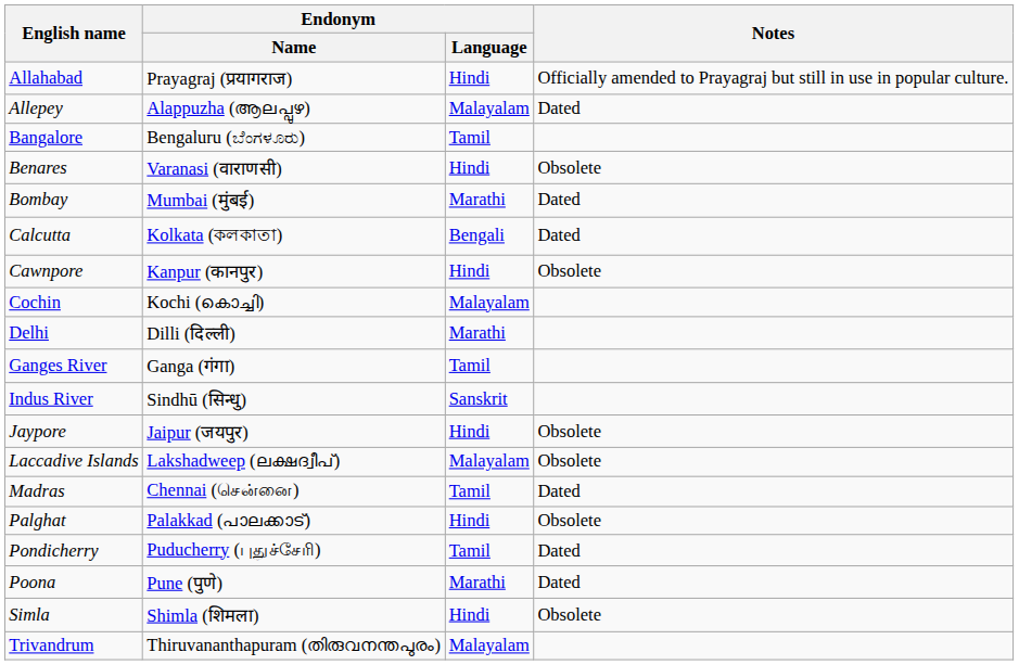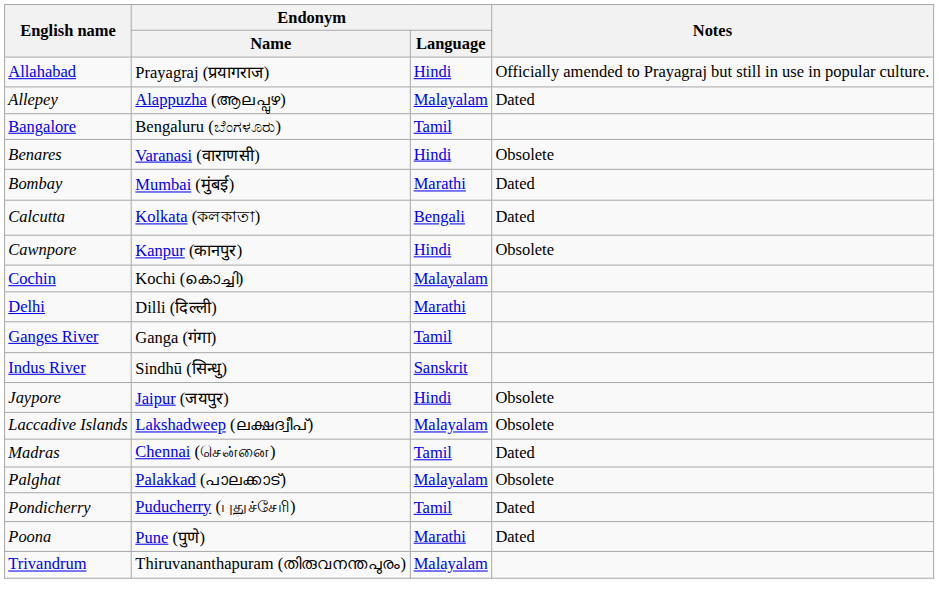 <table class="wikitable sortable mw-collapsible">
 <tr>
 <th rowspan="2">English name</th>
 <th colspan="2">Endonym</th>
 <th rowspan="2">Notes</th>
 </tr>
 <tr>
 <th>Name</th>
 <th>Language</th>
 </tr>
 <tr>
 <td><a href='#'>Allahabad</a></td>
 <td>Prayagraj (प्रयागराज)</td>
 <td><a href='#'>Hindi</a></td>
 <td>Officially amended to Prayagraj but still in use in popular culture.</td>
 </tr>
 <tr>
 <td><em>Allepey</em></td>
 <td><a href='#'>Alappuzha</a> (ആലപ്പുഴ)</td>
 <td><a href='#'>Malayalam</a></td>
 <td>Dated</td>
 </tr>
 <tr>
 <td><a href='#'>Bangalore</a></td>
 <td>Bengaluru (ಬೆಂಗಳೂರು)</td>
 <td><a href='#'>Tamil</a></td>
 <td></td>
 </tr>
 <tr>
 <td><em>Benares</em></td>
 <td><a href='#'>Varanasi</a> (वाराणसी)</td>
 <td><a href='#'>Hindi</a></td>
 <td>Obsolete</td>
 </tr>
 <tr>
 <td><em>Bombay</em></td>
 <td><a href='#'>Mumbai</a> (मुंबई)</td>
 <td><a href='#'>Marathi</a></td>
 <td>Dated</td>
 </tr>
 <tr>
 <td><em>Calcutta</em></td>
 <td><a href='#'>Kolkata</a> (কলকাতা)</td>
 <td><a href='#'>Bengali</a></td>
 <td>Dated</td>
 </tr>
 <tr>
 <td><em>Cawnpore</em></td>
 <td><a href='#'>Kanpur</a> (कानपुर)</td>
 <td><a href='#'>Hindi</a></td>
 <td>Obsolete</td>
 </tr>
 <tr>
 <td><a href='#'>Cochin</a></td>
 <td>Kochi (കൊച്ചി)</td>
 <td><a href='#'>Malayalam</a></td>
 <td></td>
 </tr>
 <tr>
 <td><a href='#'>Delhi</a></td>
 <td>Dilli (दिल्ली)</td>
 <td><a href='#'>Marathi</a></td>
 <td></td>
 </tr>
 <tr>
 <td><a href='#'>Ganges River</a></td>
 <td>Ganga (गंगा)</td>
 <td><a href='#'>Tamil</a></td>
 <td></td>
 </tr>
 <tr>
 <td><a href='#'>Indus River</a></td>
 <td>Sindhū (सिन्धु)</td>
 <td><a href='#'>Sanskrit</a></td>
 <td></td>
 </tr>
 <tr>
 <td><em>Jaypore</em></td>
 <td><a href='#'>Jaipur</a> (जयपुर)</td>
 <td><a href='#'>Hindi</a></td>
 <td>Obsolete</td>
 </tr>
 <tr>
 <td><em>Laccadive Islands</em></td>
 <td><a href='#'>Lakshadweep</a> (ലക്ഷദ്വീപ്)</td>
 <td><a href='#'>Malayalam</a></td>
 <td>Obsolete</td>
 </tr>
 <tr>
 <td><em>Madras</em></td>
 <td><a href='#'>Chennai</a> (சென்னை)</td>
 <td><a href='#'>Tamil</a></td>
 <td>Dated</td>
 </tr>
 <tr>
 <td><em>Palghat</em></td>
 <td><a href='#'>Palakkad</a> (പാലക്കാട്)</td>
-<td><a href='#'>Hindi</a></td>
+<td><a href='#'>Malayalam</a></td>
 <td>Obsolete</td>
 </tr>
 <tr>
 <td><em>Pondicherry</em></td>
 <td><a href='#'>Puducherry</a> (புதுச்சேரி)</td>
 <td><a href='#'>Tamil</a></td>
 <td>Dated</td>
 </tr>
 <tr>
 <td><em>Poona</em></td>
 <td><a href='#'>Pune</a> (पुणे)</td>
 <td><a href='#'>Marathi</a></td>
 <td>Dated</td>
 </tr>
 <tr>
-<td><em>Simla</em></td>
-<td><a href='#'>Shimla</a> (शिमला)</td>
-<td><a href='#'>Hindi</a></td>
-<td>Obsolete</td>
-</tr>
-<tr>
 <td><a href='#'>Trivandrum</a></td>
 <td>Thiruvananthapuram (തിരുവനന്തപുരം)</td>
 <td><a href='#'>Malayalam</a></td>
 <td></td>
 </tr>
 </table>
